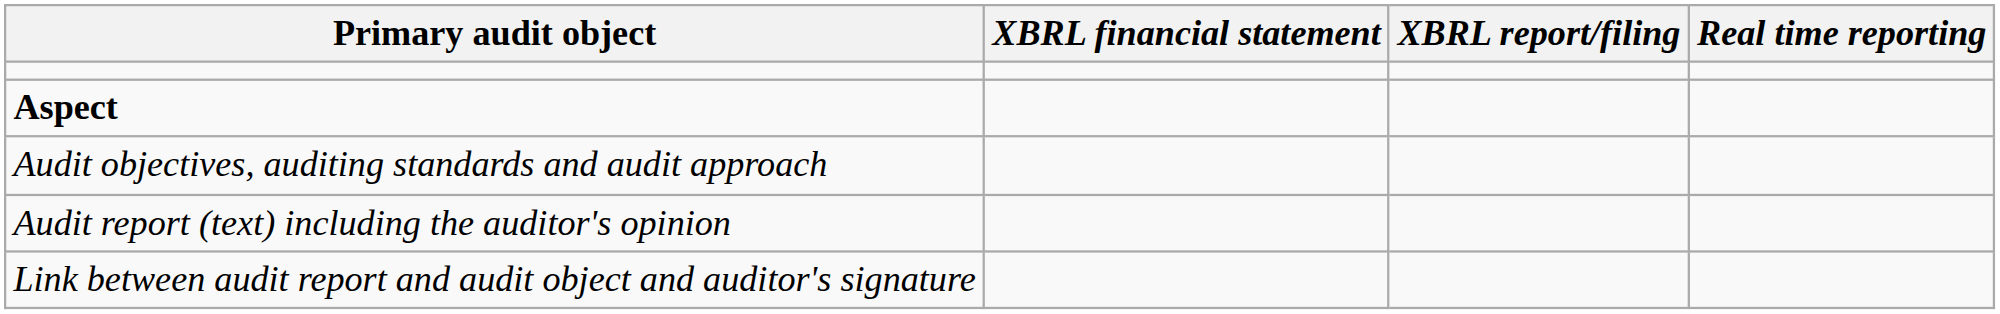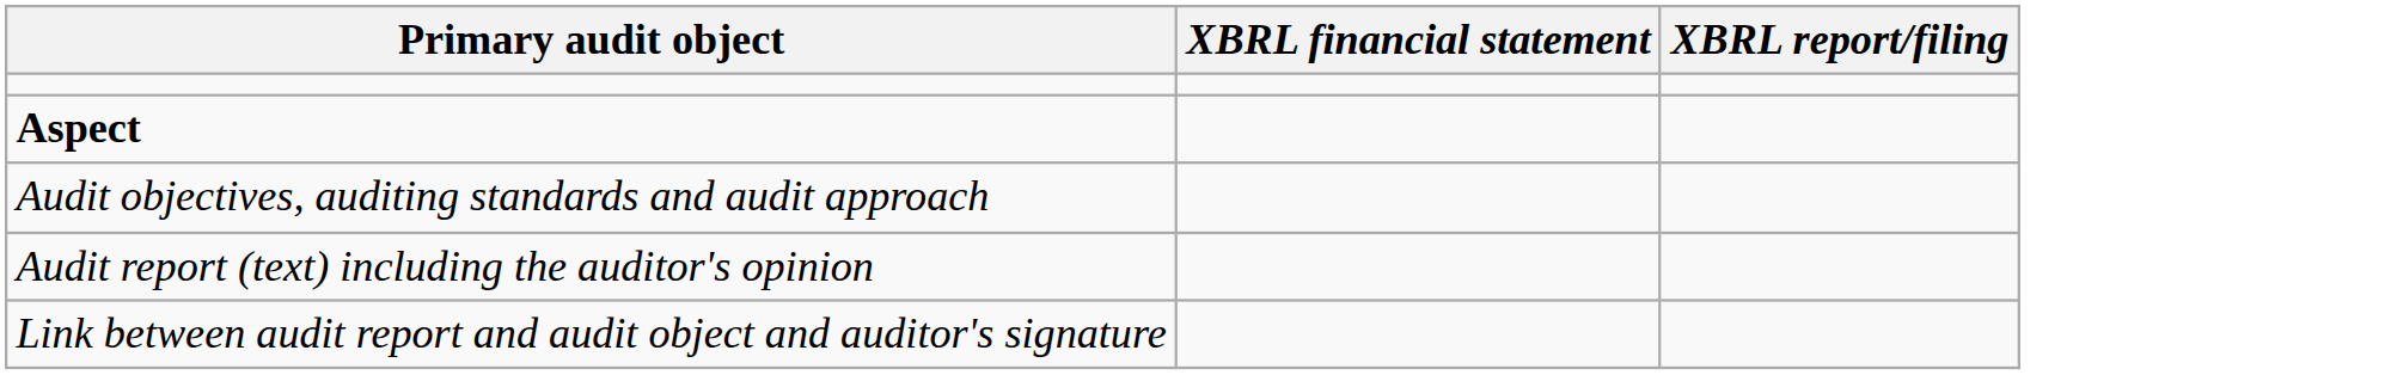 <table class="wikitable">
 <tr>
 <th><strong>Primary audit object</strong></th>
 <th><em>XBRL financial statement</em></th>
 <th><em>XBRL report/filing</em></th>
-<th><em>Real time reporting</em></th>
 </tr>
 <tr>
-<td></td>
 <td></td>
 <td></td>
 <td></td>
 </tr>
 <tr>
 <td><strong>Aspect</strong></td>
 <td></td>
 <td></td>
-<td></td>
 </tr>
 <tr>
 <td><em>Audit objectives, auditing standards and audit approach</em></td>
-<td></td>
 <td></td>
 <td></td>
 </tr>
 <tr>
 <td><em>Audit report (text) including the auditor's opinion</em></td>
 <td></td>
 <td></td>
-<td></td>
 </tr>
 <tr>
 <td><em>Link between audit report and audit object and auditor's signature</em></td>
 <td></td>
 <td></td>
-<td></td>
 </tr>
 </table>
